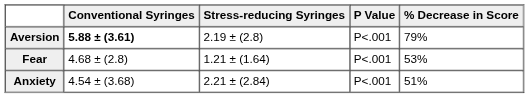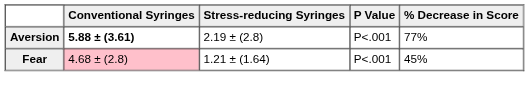 <table border="1" cellpadding="5" cellspacing="0" align="center">
 <tr>
 <td></td>
 <th scope="col" style="background:#efefef;">Conventional Syringes</th>
 <th scope="col" style="background:#efefef;">Stress-reducing Syringes</th>
 <th scope="col" style="background:#efefef;">P Value</th>
 <th scope="col" style="background:#efefef;">% Decrease in Score</th>
 </tr>
 <tr>
 <th scope="row" style="background:#efefef;">Aversion</th>
 <td><strong>5.88 ± (3.61)</strong></td>
 <td>2.19 ± (2.8)</td>
 <td>P<.001</td>
-<td>79%</td>
+<td>77%</td>
 </tr>
 <tr>
 <th scope="row" style="background:#efefef;">Fear</th>
-<td>4.68 ± (2.8)</td>
+<td style="background: pink;">4.68 ± (2.8)</td>
 <td>1.21 ± (1.64)</td>
 <td>P<.001</td>
-<td>53%</td>
-</tr>
-<tr>
-<th scope="row" style="background:#efefef;">Anxiety</th>
-<td>4.54 ± (3.68)</td>
-<td>2.21 ± (2.84)</td>
-<td>P<.001</td>
-<td>51%</td>
+<td>45%</td>
 </tr>
 </table>
